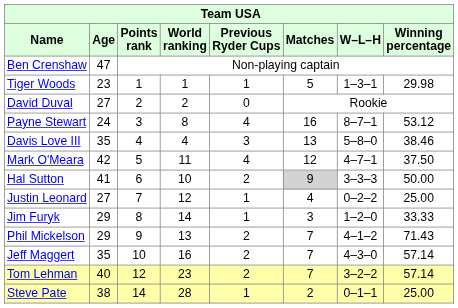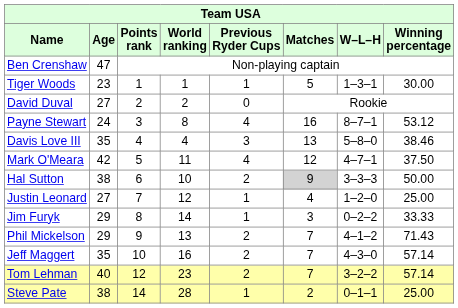 <table border="1" cellpadding="3" style="border-collapse: collapse;text-align:center">
 <tr style="background:#dfd;">
 <td colspan="8"> <strong>Team USA</strong></td>
 </tr>
 <tr style="background:#dfd;">
 <th>Name</th>
 <th>Age</th>
 <th>Points<br>rank</th>
 <th>World<br>ranking</th>
 <th>Previous<br>Ryder Cups</th>
 <th>Matches</th>
 <th>W–L–H</th>
 <th>Winning<br>percentage</th>
 </tr>
 <tr>
 <td align=left><a href='#'>Ben Crenshaw</a></td>
 <td>47</td>
 <td colspan="6">Non-playing captain</td>
 </tr>
 <tr>
 <td align=left><a href='#'>Tiger Woods</a></td>
 <td>23</td>
 <td>1</td>
 <td>1</td>
 <td>1</td>
 <td>5</td>
 <td>1–3–1</td>
-<td>29.98</td>
+<td>30.00</td>
 </tr>
 <tr>
 <td align=left><a href='#'>David Duval</a></td>
 <td>27</td>
 <td>2</td>
 <td>2</td>
 <td>0</td>
 <td colspan="3">Rookie</td>
 </tr>
 <tr>
 <td align=left><a href='#'>Payne Stewart</a></td>
 <td>24</td>
 <td>3</td>
 <td>8</td>
 <td>4</td>
 <td>16</td>
 <td>8–7–1</td>
 <td>53.12</td>
 </tr>
 <tr>
 <td align=left><a href='#'>Davis Love III</a></td>
 <td>35</td>
 <td>4</td>
 <td>4</td>
 <td>3</td>
 <td>13</td>
 <td>5–8–0</td>
 <td>38.46</td>
 </tr>
 <tr>
 <td align=left><a href='#'>Mark O'Meara</a></td>
 <td>42</td>
 <td>5</td>
 <td>11</td>
 <td>4</td>
 <td>12</td>
 <td>4–7–1</td>
 <td>37.50</td>
 </tr>
 <tr>
 <td align=left><a href='#'>Hal Sutton</a></td>
-<td>41</td>
+<td>38</td>
 <td>6</td>
 <td>10</td>
 <td>2</td>
 <td style="background: lightgrey;">9</td>
 <td>3–3–3</td>
 <td>50.00</td>
 </tr>
 <tr>
 <td align=left><a href='#'>Justin Leonard</a></td>
 <td>27</td>
 <td>7</td>
 <td>12</td>
 <td>1</td>
 <td>4</td>
-<td>0–2–2</td>
+<td>1–2–0</td>
 <td>25.00</td>
 </tr>
 <tr>
 <td align=left><a href='#'>Jim Furyk</a></td>
 <td>29</td>
 <td>8</td>
 <td>14</td>
 <td>1</td>
 <td>3</td>
-<td>1–2–0</td>
+<td>0–2–2</td>
 <td>33.33</td>
 </tr>
 <tr>
 <td align=left><a href='#'>Phil Mickelson</a></td>
 <td>29</td>
 <td>9</td>
 <td>13</td>
 <td>2</td>
 <td>7</td>
 <td>4–1–2</td>
 <td>71.43</td>
 </tr>
 <tr>
 <td align=left><a href='#'>Jeff Maggert</a></td>
 <td>35</td>
 <td>10</td>
 <td>16</td>
 <td>2</td>
 <td>7</td>
 <td>4–3–0</td>
 <td>57.14</td>
 </tr>
 <tr style="background:#ffa;">
 <td align=left><a href='#'>Tom Lehman</a></td>
 <td>40</td>
 <td>12</td>
 <td>23</td>
 <td>2</td>
 <td>7</td>
 <td>3–2–2</td>
 <td>57.14</td>
 </tr>
 <tr style="background:#ffa;">
 <td align=left><a href='#'>Steve Pate</a></td>
 <td>38</td>
 <td>14</td>
 <td>28</td>
 <td>1</td>
 <td>2</td>
 <td>0–1–1</td>
 <td>25.00</td>
 </tr>
 </table>
